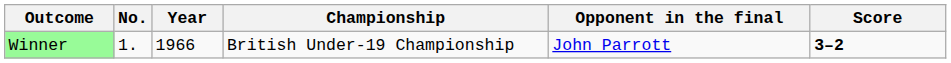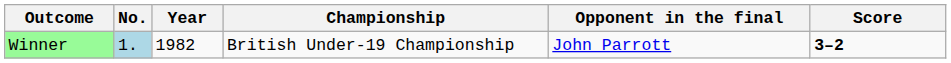 <table class="sortable wikitable">
 <tr>
 <th width="80">Outcome</th>
 <th width="20">No.</th>
 <th width="50">Year</th>
 <th style="width:250px;">Championship</th>
 <th style="width:200px;">Opponent in the final</th>
 <th style="width:100px;">Score</th>
 </tr>
 <tr>
 <td style="background:#98FB98">Winner</td>
-<td>1.</td>
-<td>1966</td>
+<td style="background: lightblue;">1.</td>
+<td>1982</td>
 <td>British Under-19 Championship</td>
 <td> <a href='#'>John Parrott</a></td>
 <td><strong>3–2</strong></td>
 </tr>
 </table>
